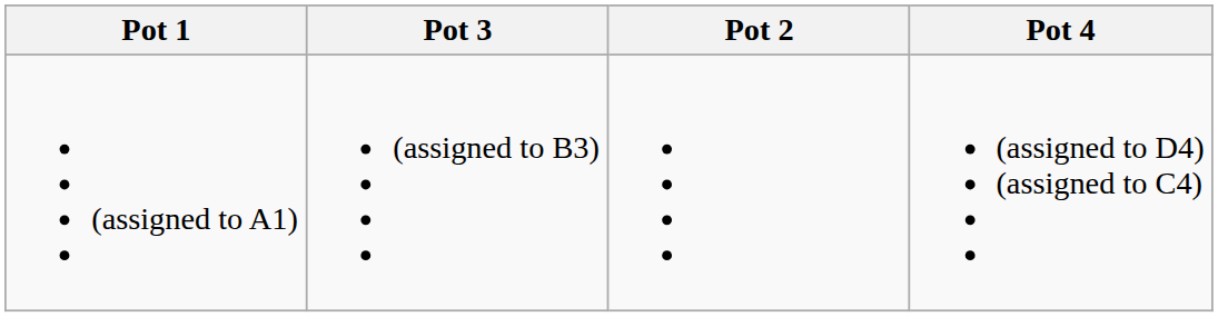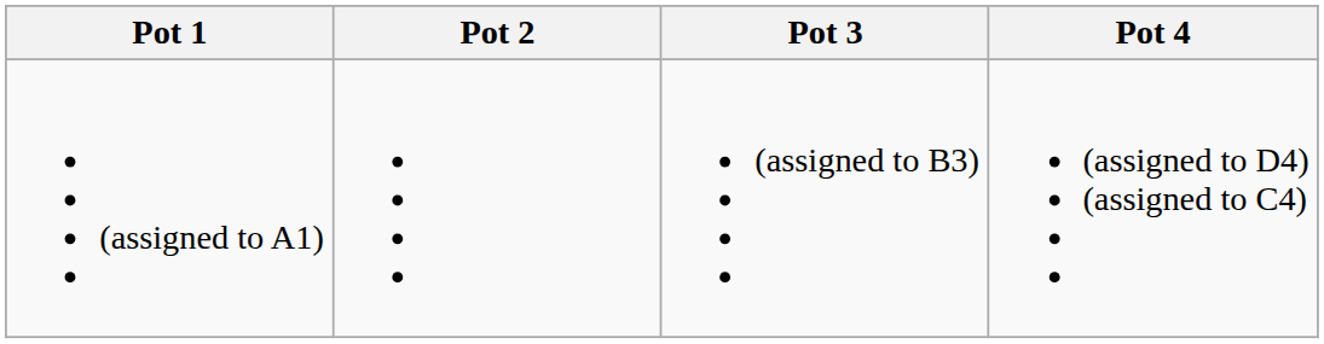 <table class="wikitable">
 <tr>
 <th width=25%>Pot 1</th>
+<th width=25%>Pot 2</th>
 <th width=25%>Pot 3</th>
-<th width=25%>Pot 2</th>
 <th width=25%>Pot 4</th>
 </tr>
 <tr style="vertical-align: top;">
 <td><br><ul><li></li><li></li><li> (assigned to A1)</li><li></li></ul></td>
+<td><br><ul><li></li><li></li><li></li><li></li></ul></td>
 <td><br><ul><li> (assigned to B3)</li><li></li><li></li><li></li></ul></td>
-<td><br><ul><li></li><li></li><li></li><li></li></ul></td>
 <td><br><ul><li> (assigned to D4)</li><li> (assigned to C4)</li><li></li><li></li></ul></td>
 </tr>
 </table>
